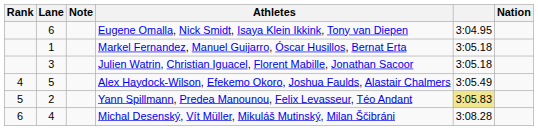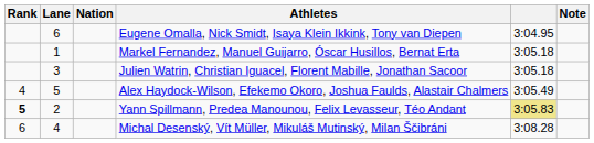 <table class="wikitable sortable" style="text-align:center">
 <tr>
 <th scope="col">Rank</th>
 <th>Lane</th>
-<th scope="col">Note</th>
+<th scope="col">Nation</th>
 <th scope="col">Athletes</th>
 <th scope="col"></th>
-<th scope="col">Nation</th>
+<th scope="col">Note</th>
 </tr>
 <tr>
 <td></td>
 <td>6</td>
-<td></td>
+<td align="left"></td>
 <td align="left"><a href='#'>Eugene Omalla</a>, <a href='#'>Nick Smidt</a>, <a href='#'>Isaya Klein Ikkink</a>, <a href='#'>Tony van Diepen</a></td>
 <td>3:04.95</td>
-<td align="left"></td>
+<td></td>
 </tr>
 <tr>
 <td></td>
 <td>1</td>
-<td></td>
+<td align="left"></td>
 <td align="left"><a href='#'>Markel Fernandez</a>, <a href='#'>Manuel Guijarro</a>, <a href='#'>Óscar Husillos</a>, <a href='#'>Bernat Erta</a></td>
 <td>3:05.18 </td>
-<td align="left"></td>
+<td></td>
 </tr>
 <tr>
 <td></td>
 <td>3</td>
-<td></td>
+<td align="left"></td>
 <td align="left"><a href='#'>Julien Watrin</a>, <a href='#'>Christian Iguacel</a>, <a href='#'>Florent Mabille</a>, <a href='#'>Jonathan Sacoor</a></td>
 <td>3:05.18 </td>
-<td align="left"></td>
+<td></td>
 </tr>
 <tr>
 <td>4</td>
 <td>5</td>
-<td></td>
+<td align="left"></td>
 <td align="left"><a href='#'>Alex Haydock-Wilson</a>, <a href='#'>Efekemo Okoro</a>, <a href='#'>Joshua Faulds</a>, <a href='#'>Alastair Chalmers</a></td>
 <td>3:05.49</td>
-<td align="left"></td>
+<td></td>
 </tr>
 <tr>
-<td>5</td>
+<td><strong>5</strong></td>
 <td>2</td>
-<td></td>
+<td align="left"></td>
 <td align="left"><a href='#'>Yann Spillmann</a>, <a href='#'>Predea Manounou</a>, <a href='#'>Felix Levasseur</a>, <a href='#'>Téo Andant</a></td>
 <td style="background: khaki;">3:05.83</td>
-<td align="left"></td>
+<td></td>
 </tr>
 <tr>
 <td>6</td>
 <td>4</td>
-<td></td>
+<td align="left"></td>
 <td align="left"><a href='#'>Michal Desenský</a>, <a href='#'>Vít Müller</a>, <a href='#'>Mikuláš Mutinský</a>, <a href='#'>Milan Ščibráni</a></td>
 <td>3:08.28</td>
-<td align="left"></td>
+<td></td>
 </tr>
 </table>
